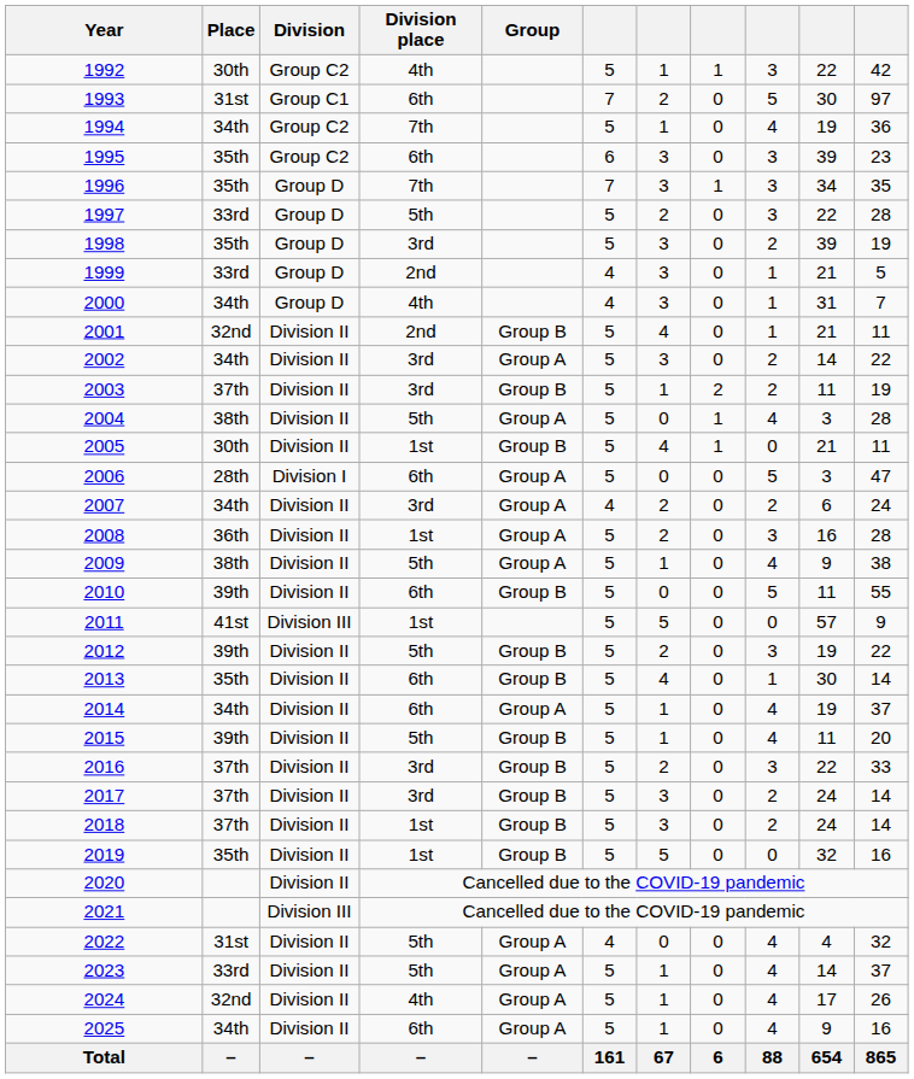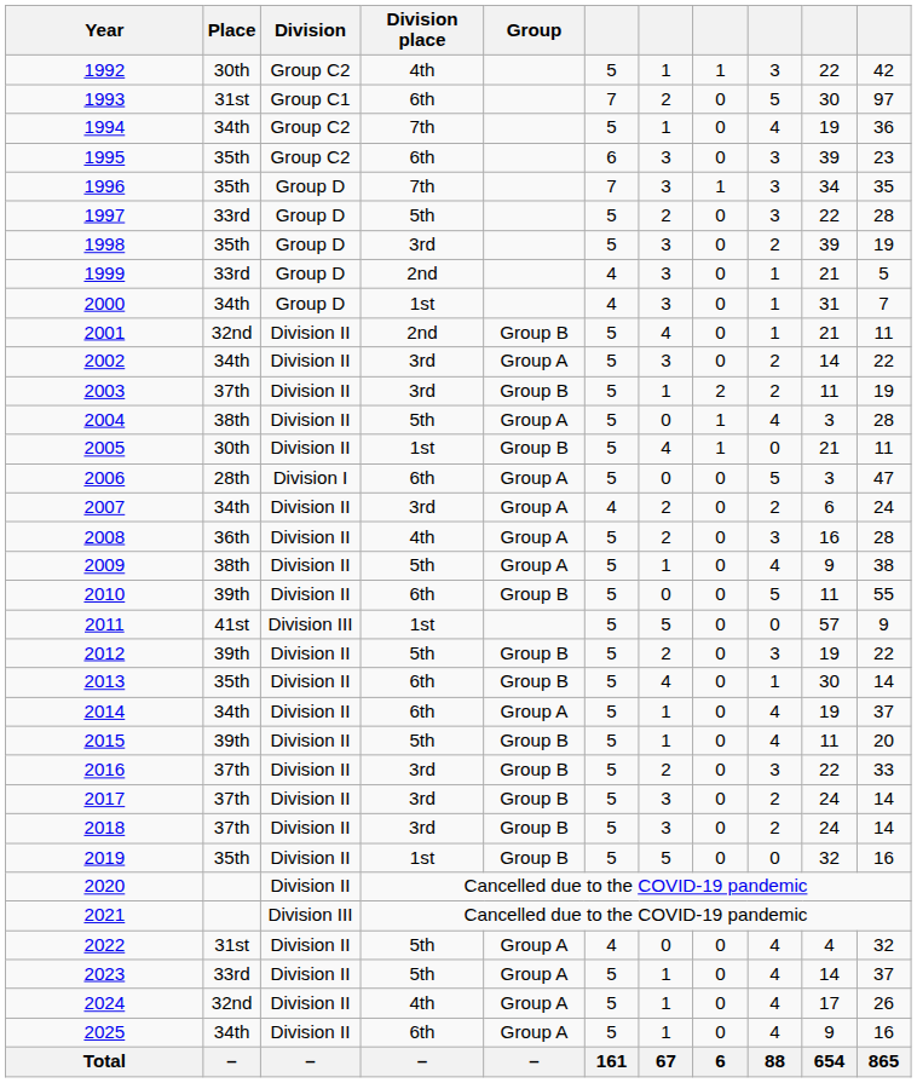 <table class="wikitable" style="text-align:center;">
 <tr>
 <th width=165>Year</th>
 <th width=40>Place</th>
 <th width=80>Division</th>
 <th width=100>Division place</th>
 <th width=80>Group</th>
 <th width=40></th>
 <th width=40></th>
 <th width=40></th>
 <th width=40></th>
 <th width=40></th>
 <th width=40></th>
 </tr>
 <tr>
 <td><a href='#'>1992</a></td>
 <td>30th</td>
 <td>Group C2</td>
 <td>4th</td>
 <td></td>
 <td>5</td>
 <td>1</td>
 <td>1</td>
 <td>3</td>
 <td>22</td>
 <td>42</td>
 </tr>
 <tr>
 <td><a href='#'>1993</a></td>
 <td>31st</td>
 <td>Group C1</td>
 <td>6th</td>
 <td></td>
 <td>7</td>
 <td>2</td>
 <td>0</td>
 <td>5</td>
 <td>30</td>
 <td>97</td>
 </tr>
 <tr>
 <td><a href='#'>1994</a></td>
 <td>34th</td>
 <td>Group C2</td>
 <td>7th</td>
 <td></td>
 <td>5</td>
 <td>1</td>
 <td>0</td>
 <td>4</td>
 <td>19</td>
 <td>36</td>
 </tr>
 <tr>
 <td><a href='#'>1995</a></td>
 <td>35th</td>
 <td>Group C2</td>
 <td>6th</td>
 <td></td>
 <td>6</td>
 <td>3</td>
 <td>0</td>
 <td>3</td>
 <td>39</td>
 <td>23</td>
 </tr>
 <tr>
 <td><a href='#'>1996</a></td>
 <td>35th</td>
 <td>Group D</td>
 <td>7th</td>
 <td></td>
 <td>7</td>
 <td>3</td>
 <td>1</td>
 <td>3</td>
 <td>34</td>
 <td>35</td>
 </tr>
 <tr>
 <td><a href='#'>1997</a></td>
 <td>33rd</td>
 <td>Group D</td>
 <td>5th</td>
 <td></td>
 <td>5</td>
 <td>2</td>
 <td>0</td>
 <td>3</td>
 <td>22</td>
 <td>28</td>
 </tr>
 <tr>
 <td><a href='#'>1998</a></td>
 <td>35th</td>
 <td>Group D</td>
 <td>3rd</td>
 <td></td>
 <td>5</td>
 <td>3</td>
 <td>0</td>
 <td>2</td>
 <td>39</td>
 <td>19</td>
 </tr>
 <tr>
 <td><a href='#'>1999</a></td>
 <td>33rd</td>
 <td>Group D</td>
 <td>2nd</td>
 <td></td>
 <td>4</td>
 <td>3</td>
 <td>0</td>
 <td>1</td>
 <td>21</td>
 <td>5</td>
 </tr>
 <tr>
 <td><a href='#'>2000</a></td>
 <td>34th</td>
 <td>Group D</td>
-<td>4th</td>
+<td>1st</td>
 <td></td>
 <td>4</td>
 <td>3</td>
 <td>0</td>
 <td>1</td>
 <td>31</td>
 <td>7</td>
 </tr>
 <tr>
 <td><a href='#'>2001</a></td>
 <td>32nd</td>
 <td>Division II</td>
 <td>2nd</td>
 <td>Group B</td>
 <td>5</td>
 <td>4</td>
 <td>0</td>
 <td>1</td>
 <td>21</td>
 <td>11</td>
 </tr>
 <tr>
 <td><a href='#'>2002</a></td>
 <td>34th</td>
 <td>Division II</td>
 <td>3rd</td>
 <td>Group A</td>
 <td>5</td>
 <td>3</td>
 <td>0</td>
 <td>2</td>
 <td>14</td>
 <td>22</td>
 </tr>
 <tr>
 <td><a href='#'>2003</a></td>
 <td>37th</td>
 <td>Division II</td>
 <td>3rd</td>
 <td>Group B</td>
 <td>5</td>
 <td>1</td>
 <td>2</td>
 <td>2</td>
 <td>11</td>
 <td>19</td>
 </tr>
 <tr>
 <td><a href='#'>2004</a></td>
 <td>38th</td>
 <td>Division II</td>
 <td>5th</td>
 <td>Group A</td>
 <td>5</td>
 <td>0</td>
 <td>1</td>
 <td>4</td>
 <td>3</td>
 <td>28</td>
 </tr>
 <tr>
 <td><a href='#'>2005</a></td>
 <td>30th</td>
 <td>Division II</td>
 <td>1st</td>
 <td>Group B</td>
 <td>5</td>
 <td>4</td>
 <td>1</td>
 <td>0</td>
 <td>21</td>
 <td>11</td>
 </tr>
 <tr>
 <td><a href='#'>2006</a></td>
 <td>28th</td>
 <td>Division I</td>
 <td>6th</td>
 <td>Group A</td>
 <td>5</td>
 <td>0</td>
 <td>0</td>
 <td>5</td>
 <td>3</td>
 <td>47</td>
 </tr>
 <tr>
 <td><a href='#'>2007</a></td>
 <td>34th</td>
 <td>Division II</td>
 <td>3rd</td>
 <td>Group A</td>
 <td>4</td>
 <td>2</td>
 <td>0</td>
 <td>2</td>
 <td>6</td>
 <td>24</td>
 </tr>
 <tr>
 <td><a href='#'>2008</a></td>
 <td>36th</td>
 <td>Division II</td>
-<td>1st</td>
+<td>4th</td>
 <td>Group A</td>
 <td>5</td>
 <td>2</td>
 <td>0</td>
 <td>3</td>
 <td>16</td>
 <td>28</td>
 </tr>
 <tr>
 <td><a href='#'>2009</a></td>
 <td>38th</td>
 <td>Division II</td>
 <td>5th</td>
 <td>Group A</td>
 <td>5</td>
 <td>1</td>
 <td>0</td>
 <td>4</td>
 <td>9</td>
 <td>38</td>
 </tr>
 <tr>
 <td><a href='#'>2010</a></td>
 <td>39th</td>
 <td>Division II</td>
 <td>6th</td>
 <td>Group B</td>
 <td>5</td>
 <td>0</td>
 <td>0</td>
 <td>5</td>
 <td>11</td>
 <td>55</td>
 </tr>
 <tr>
 <td><a href='#'>2011</a></td>
 <td>41st</td>
 <td>Division III</td>
 <td>1st</td>
 <td></td>
 <td>5</td>
 <td>5</td>
 <td>0</td>
 <td>0</td>
 <td>57</td>
 <td>9</td>
 </tr>
 <tr>
 <td><a href='#'>2012</a></td>
 <td>39th</td>
 <td>Division II</td>
 <td>5th</td>
 <td>Group B</td>
 <td>5</td>
 <td>2</td>
 <td>0</td>
 <td>3</td>
 <td>19</td>
 <td>22</td>
 </tr>
 <tr>
 <td><a href='#'>2013</a></td>
 <td>35th</td>
 <td>Division II</td>
 <td>6th</td>
 <td>Group B</td>
 <td>5</td>
 <td>4</td>
 <td>0</td>
 <td>1</td>
 <td>30</td>
 <td>14</td>
 </tr>
 <tr>
 <td><a href='#'>2014</a></td>
 <td>34th</td>
 <td>Division II</td>
 <td>6th</td>
 <td>Group A</td>
 <td>5</td>
 <td>1</td>
 <td>0</td>
 <td>4</td>
 <td>19</td>
 <td>37</td>
 </tr>
 <tr>
 <td><a href='#'>2015</a></td>
 <td>39th</td>
 <td>Division II</td>
 <td>5th</td>
 <td>Group B</td>
 <td>5</td>
 <td>1</td>
 <td>0</td>
 <td>4</td>
 <td>11</td>
 <td>20</td>
 </tr>
 <tr>
 <td><a href='#'>2016</a></td>
 <td>37th</td>
 <td>Division II</td>
 <td>3rd</td>
 <td>Group B</td>
 <td>5</td>
 <td>2</td>
 <td>0</td>
 <td>3</td>
 <td>22</td>
 <td>33</td>
 </tr>
 <tr>
 <td><a href='#'>2017</a></td>
 <td>37th</td>
 <td>Division II</td>
 <td>3rd</td>
 <td>Group B</td>
 <td>5</td>
 <td>3</td>
 <td>0</td>
 <td>2</td>
 <td>24</td>
 <td>14</td>
 </tr>
 <tr>
 <td><a href='#'>2018</a></td>
 <td>37th</td>
 <td>Division II</td>
-<td>1st</td>
+<td>3rd</td>
 <td>Group B</td>
 <td>5</td>
 <td>3</td>
 <td>0</td>
 <td>2</td>
 <td>24</td>
 <td>14</td>
 </tr>
 <tr>
 <td><a href='#'>2019</a></td>
 <td>35th</td>
 <td>Division II</td>
 <td>1st</td>
 <td>Group B</td>
 <td>5</td>
 <td>5</td>
 <td>0</td>
 <td>0</td>
 <td>32</td>
 <td>16</td>
 </tr>
 <tr>
 <td><a href='#'>2020</a></td>
 <td></td>
 <td>Division II</td>
 <td colspan=8 align=center>Cancelled due to the <a href='#'>COVID-19 pandemic</a></td>
 </tr>
 <tr>
 <td><a href='#'>2021</a></td>
 <td></td>
 <td>Division III</td>
 <td colspan=8 align=center>Cancelled due to the COVID-19 pandemic</td>
 </tr>
 <tr>
 <td><a href='#'>2022</a></td>
 <td>31st</td>
 <td>Division II</td>
 <td>5th</td>
 <td>Group A</td>
 <td>4</td>
 <td>0</td>
 <td>0</td>
 <td>4</td>
 <td>4</td>
 <td>32</td>
 </tr>
 <tr>
 <td><a href='#'>2023</a></td>
 <td>33rd</td>
 <td>Division II</td>
 <td>5th</td>
 <td>Group A</td>
 <td>5</td>
 <td>1</td>
 <td>0</td>
 <td>4</td>
 <td>14</td>
 <td>37</td>
 </tr>
 <tr>
 <td><a href='#'>2024</a></td>
 <td>32nd</td>
 <td>Division II</td>
 <td>4th</td>
 <td>Group A</td>
 <td>5</td>
 <td>1</td>
 <td>0</td>
 <td>4</td>
 <td>17</td>
 <td>26</td>
 </tr>
 <tr>
 <td><a href='#'>2025</a></td>
 <td>34th</td>
 <td>Division II</td>
 <td>6th</td>
 <td>Group A</td>
 <td>5</td>
 <td>1</td>
 <td>0</td>
 <td>4</td>
 <td>9</td>
 <td>16</td>
 </tr>
 <tr>
 <th>Total</th>
 <th>–</th>
 <th>–</th>
 <th>–</th>
 <th>–</th>
 <th>161</th>
 <th>67</th>
 <th>6</th>
 <th>88</th>
 <th>654</th>
 <th>865</th>
 </tr>
 </table>
